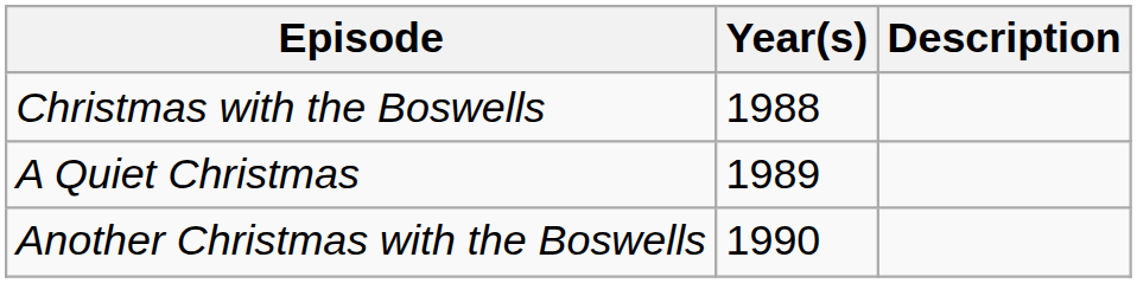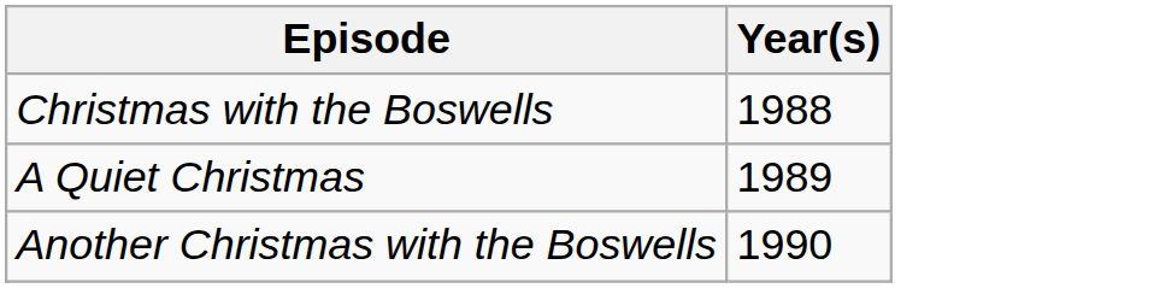 <table class="wikitable sortable">
 <tr>
 <th>Episode</th>
 <th>Year(s)</th>
-<th>Description</th>
 </tr>
 <tr>
 <td><em>Christmas with the Boswells</em></td>
 <td>1988</td>
-<td></td>
 </tr>
 <tr>
 <td><em>A Quiet Christmas</em></td>
 <td>1989</td>
-<td></td>
 </tr>
 <tr>
 <td><em>Another Christmas with the Boswells</em></td>
 <td>1990</td>
-<td></td>
 </tr>
 </table>
